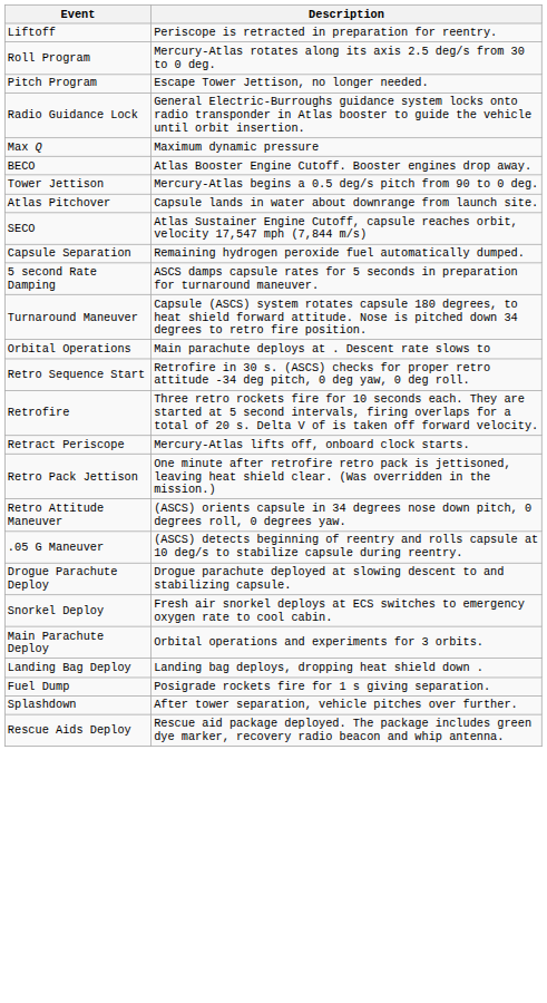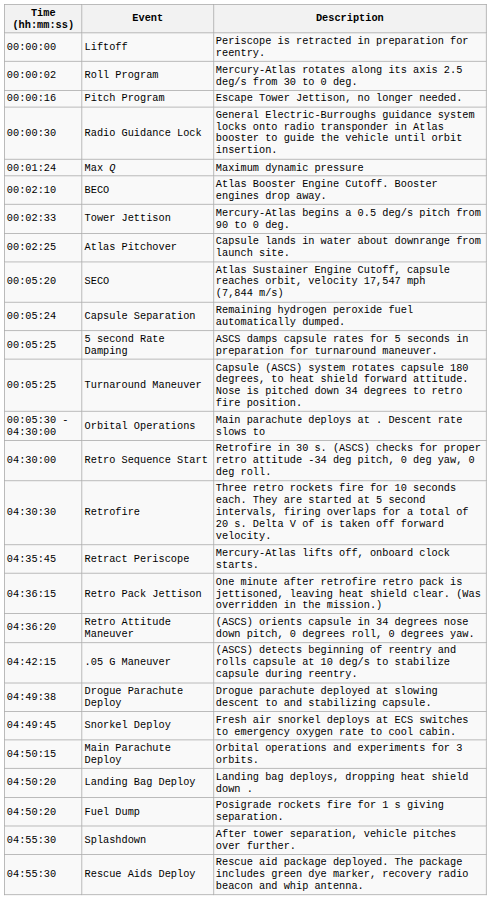 <table class="wikitable">
 <tr>
+<th>Time (hh:mm:ss)</th>
 <th>Event</th>
 <th>Description</th>
 </tr>
 <tr>
+<td>00:00:00</td>
 <td width=160>Liftoff</td>
 <td>Periscope is retracted in preparation for reentry.</td>
 </tr>
 <tr>
+<td>00:00:02</td>
 <td>Roll Program</td>
 <td>Mercury-Atlas rotates along its axis 2.5 deg/s from 30 to 0 deg.</td>
 </tr>
 <tr>
+<td>00:00:16</td>
 <td>Pitch Program</td>
 <td>Escape Tower Jettison, no longer needed.</td>
 </tr>
 <tr>
+<td>00:00:30</td>
 <td>Radio Guidance Lock</td>
 <td>General Electric-Burroughs guidance system locks onto radio transponder in Atlas booster to guide the vehicle until orbit insertion.</td>
 </tr>
 <tr>
+<td>00:01:24</td>
 <td>Max <em>Q</em></td>
 <td>Maximum dynamic pressure </td>
 </tr>
 <tr>
+<td>00:02:10</td>
 <td>BECO</td>
 <td>Atlas Booster Engine Cutoff. Booster engines drop away.</td>
 </tr>
 <tr>
+<td>00:02:33</td>
 <td>Tower Jettison</td>
 <td>Mercury-Atlas begins a 0.5 deg/s pitch from 90 to 0 deg.</td>
 </tr>
 <tr>
+<td>00:02:25</td>
 <td>Atlas Pitchover</td>
 <td>Capsule lands in water about  downrange from launch site.</td>
 </tr>
 <tr>
+<td>00:05:20</td>
 <td>SECO</td>
 <td>Atlas Sustainer Engine Cutoff, capsule reaches orbit, velocity 17,547 mph (7,844 m/s)</td>
 </tr>
 <tr>
+<td>00:05:24</td>
 <td>Capsule Separation</td>
 <td>Remaining hydrogen peroxide fuel automatically dumped.</td>
 </tr>
 <tr>
+<td>00:05:25</td>
 <td>5 second Rate Damping</td>
 <td>ASCS damps capsule rates for 5 seconds in preparation for turnaround maneuver.</td>
 </tr>
 <tr>
+<td>00:05:25</td>
 <td>Turnaround Maneuver</td>
 <td>Capsule (ASCS) system rotates capsule 180 degrees, to heat shield forward attitude. Nose is pitched down 34 degrees to retro fire position.</td>
 </tr>
 <tr>
+<td>00:05:30 - 04:30:00</td>
 <td>Orbital Operations</td>
 <td>Main parachute deploys at . Descent rate slows to </td>
 </tr>
 <tr>
+<td>04:30:00</td>
 <td>Retro Sequence Start</td>
 <td>Retrofire in 30 s. (ASCS) checks for proper retro attitude -34 deg pitch, 0 deg yaw, 0 deg roll.</td>
 </tr>
 <tr>
+<td>04:30:30</td>
 <td>Retrofire</td>
 <td>Three retro rockets fire for 10 seconds each. They are started at 5 second intervals, firing overlaps for a total of 20 s. Delta V of  is taken off forward velocity.</td>
 </tr>
 <tr>
+<td>04:35:45</td>
 <td>Retract Periscope</td>
 <td>Mercury-Atlas lifts off, onboard clock starts.</td>
 </tr>
 <tr>
+<td>04:36:15</td>
 <td>Retro Pack Jettison</td>
 <td>One minute after retrofire retro pack is jettisoned, leaving heat shield clear. (Was overridden in the mission.)</td>
 </tr>
 <tr>
+<td>04:36:20</td>
 <td>Retro Attitude Maneuver</td>
 <td>(ASCS) orients capsule in 34 degrees nose down pitch, 0 degrees roll, 0 degrees yaw.</td>
 </tr>
 <tr>
+<td>04:42:15</td>
 <td>.05 G Maneuver</td>
 <td>(ASCS) detects beginning of reentry and rolls capsule at 10 deg/s to stabilize capsule during reentry.</td>
 </tr>
 <tr>
+<td>04:49:38</td>
 <td>Drogue Parachute Deploy</td>
 <td>Drogue parachute deployed at  slowing descent to  and stabilizing capsule.</td>
 </tr>
 <tr>
+<td>04:49:45</td>
 <td>Snorkel Deploy</td>
 <td>Fresh air snorkel deploys at  ECS switches to emergency oxygen rate to cool cabin.</td>
 </tr>
 <tr>
+<td>04:50:15</td>
 <td>Main Parachute Deploy</td>
 <td>Orbital operations and experiments for 3 orbits.</td>
 </tr>
 <tr>
+<td>04:50:20</td>
 <td>Landing Bag Deploy</td>
 <td>Landing bag deploys, dropping heat shield down .</td>
 </tr>
 <tr>
+<td>04:50:20</td>
 <td>Fuel Dump</td>
 <td>Posigrade rockets fire for 1 s giving  separation.</td>
 </tr>
 <tr>
+<td>04:55:30</td>
 <td>Splashdown</td>
 <td>After tower separation, vehicle pitches over further.</td>
 </tr>
 <tr>
+<td>04:55:30</td>
 <td>Rescue Aids Deploy</td>
 <td>Rescue aid package deployed. The package includes green dye marker, recovery radio beacon and whip antenna.</td>
 </tr>
 </table>
